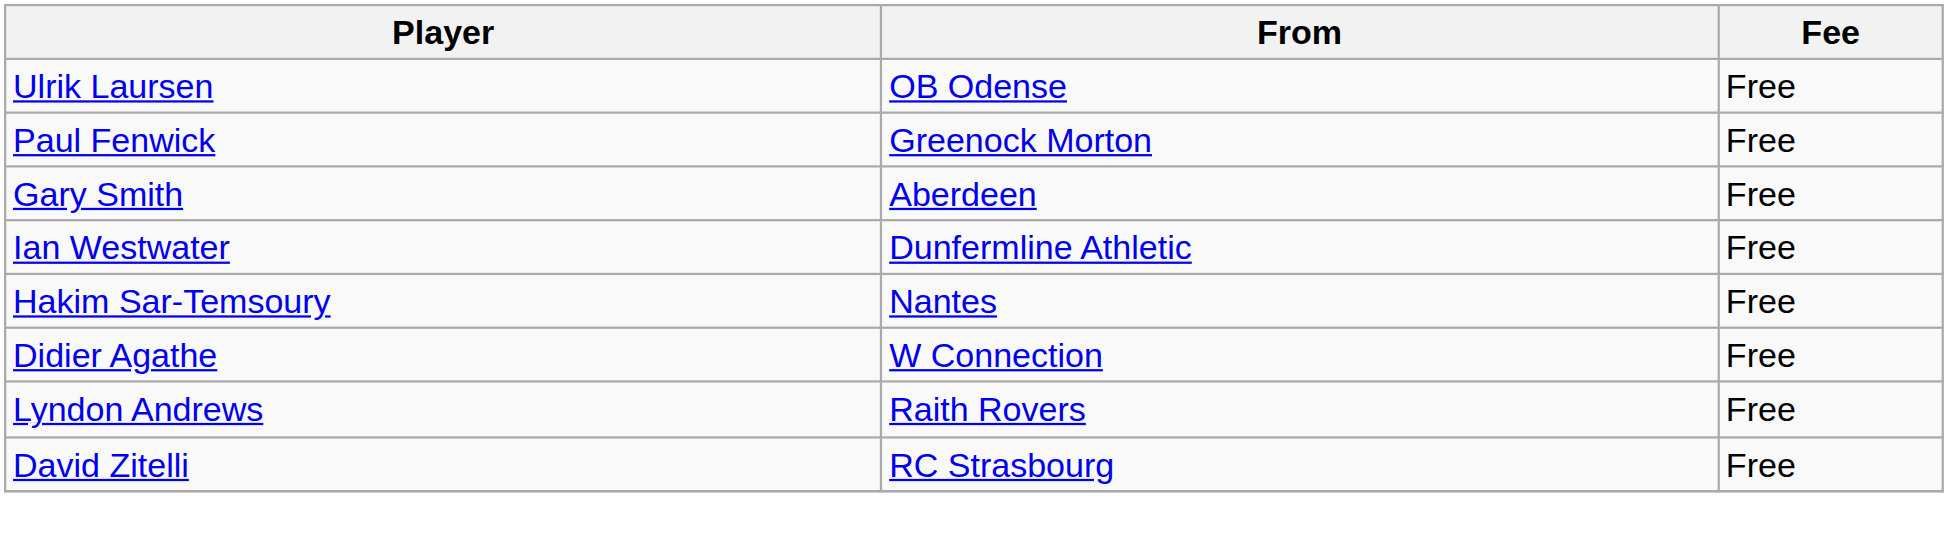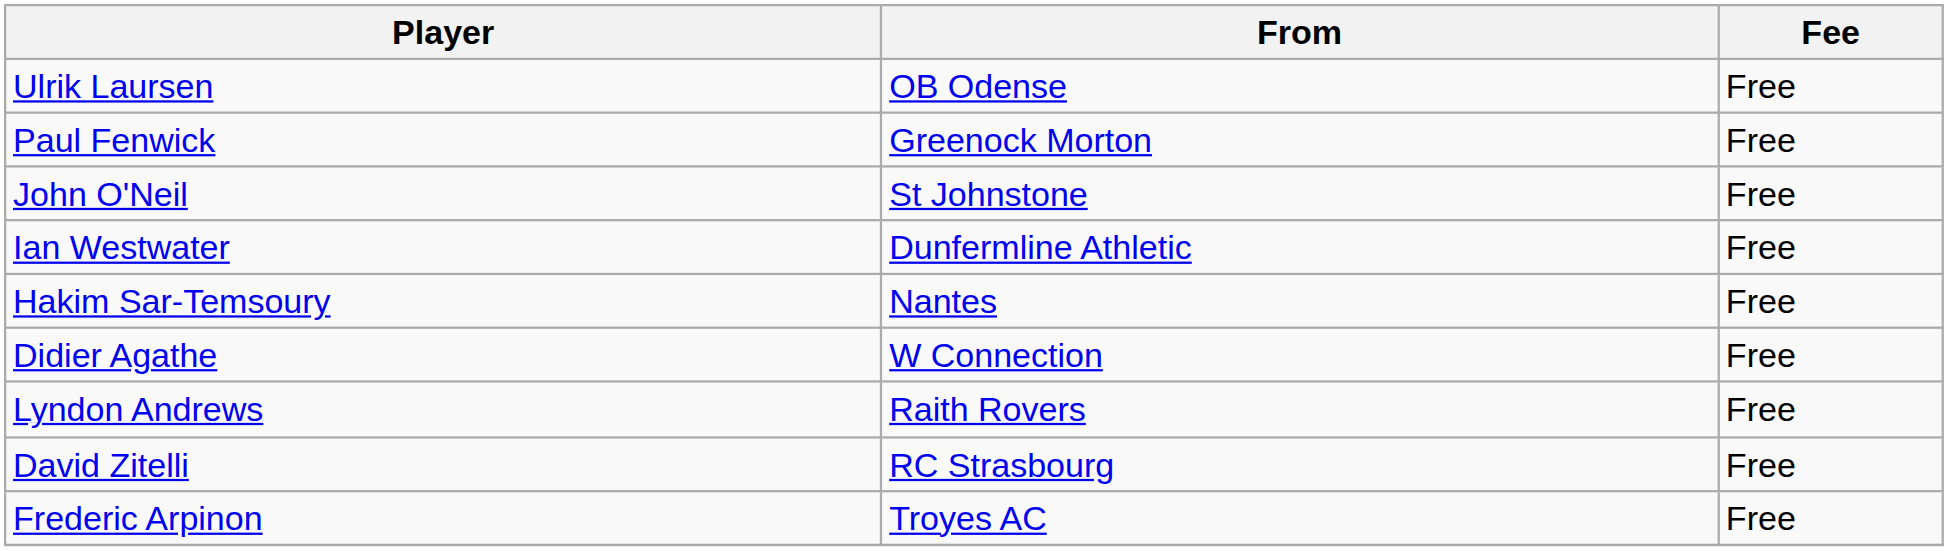 <table class="wikitable" style="text-align:center; font-size:95%;width:98%; text-align:left">
 <tr>
 <th><strong>Player</strong></th>
 <th><strong>From</strong></th>
 <th><strong>Fee</strong></th>
 </tr>
 <tr --->
 <td> <a href='#'>Ulrik Laursen</a></td>
 <td><a href='#'>OB Odense</a></td>
 <td>Free</td>
 </tr>
 <tr>
 <td> <a href='#'>Paul Fenwick</a></td>
 <td><a href='#'>Greenock Morton</a></td>
 <td>Free</td>
 </tr>
 <tr>
-<td> <a href='#'>Gary Smith</a></td>
-<td><a href='#'>Aberdeen</a></td>
+<td> <a href='#'>John O'Neil</a></td>
+<td><a href='#'>St Johnstone</a></td>
 <td>Free</td>
 </tr>
 <tr>
 <td> <a href='#'>Ian Westwater</a></td>
 <td><a href='#'>Dunfermline Athletic</a></td>
 <td>Free</td>
 </tr>
 <tr>
 <td> <a href='#'>Hakim Sar-Temsoury</a></td>
 <td><a href='#'>Nantes</a></td>
 <td>Free</td>
 </tr>
 <tr>
 <td> <a href='#'>Didier Agathe</a></td>
 <td><a href='#'>W Connection</a></td>
 <td>Free</td>
 </tr>
 <tr>
 <td> <a href='#'>Lyndon Andrews</a></td>
 <td><a href='#'>Raith Rovers</a></td>
 <td>Free</td>
 </tr>
 <tr>
 <td> <a href='#'>David Zitelli</a></td>
 <td><a href='#'>RC Strasbourg</a></td>
 <td>Free</td>
 </tr>
 <tr>
+<td> <a href='#'>Frederic Arpinon</a></td>
+<td><a href='#'>Troyes AC</a></td>
+<td>Free</td>
+</tr>
+<tr>
 </tr>
 </table>
